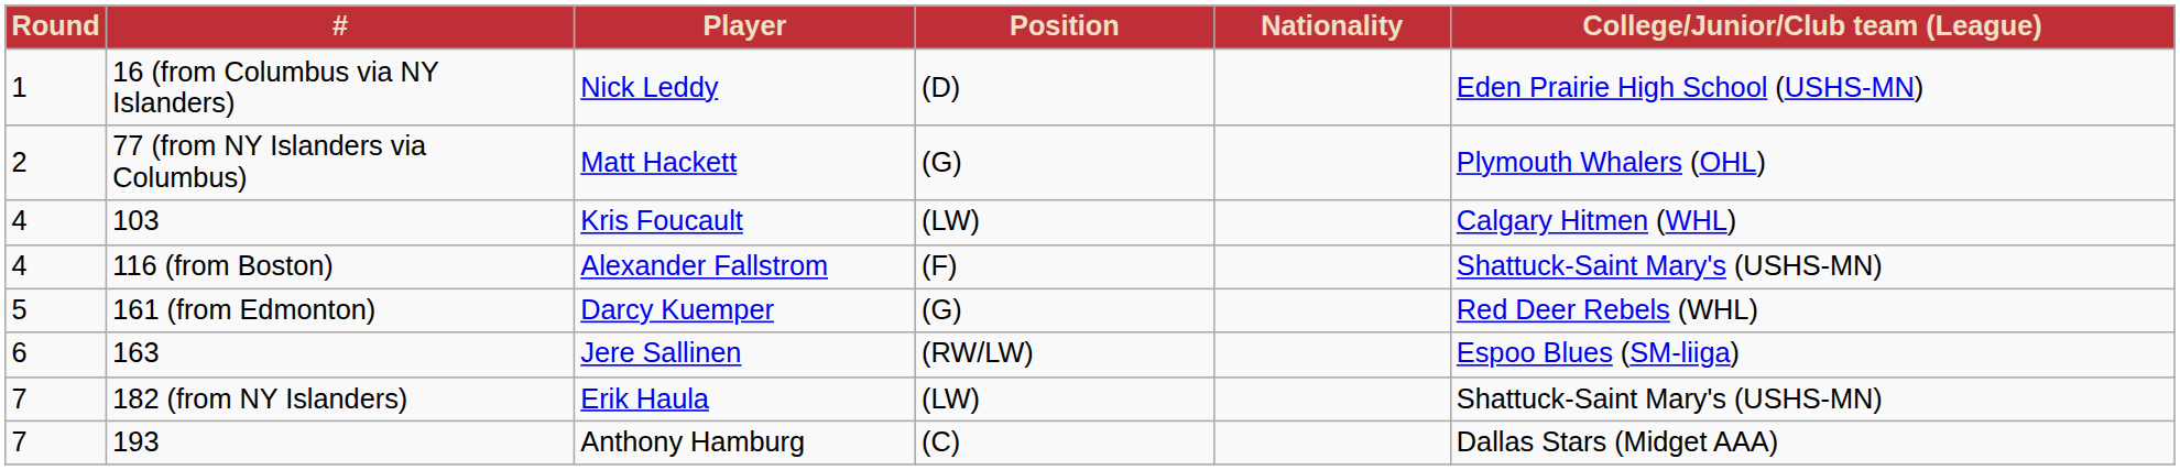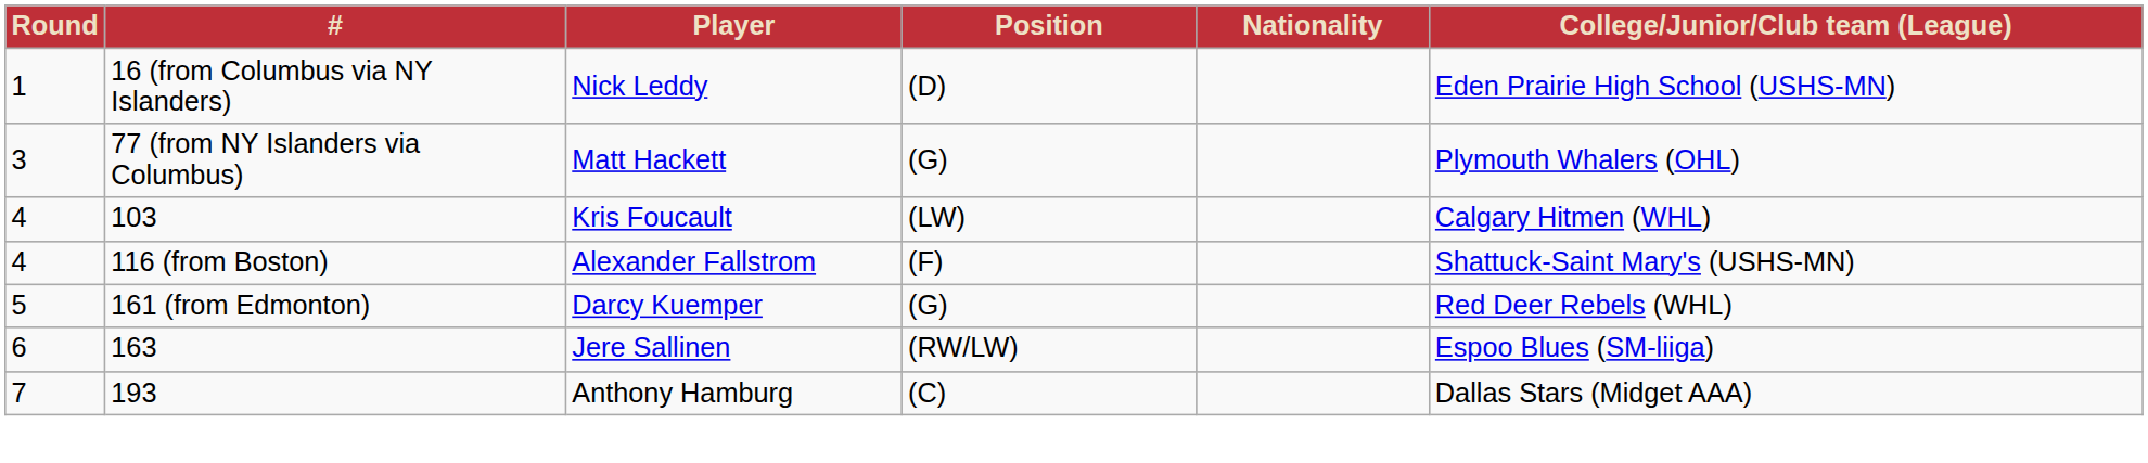 <table class="wikitable">
 <tr>
 <th style="background: #bf2f38; color:#eee1c5" width="3.0%">Round</th>
 <th style="background: #bf2f38; color:#eee1c5" width="22.0%">#</th>
 <th style="background: #bf2f38; color:#eee1c5" width="16.0%">Player</th>
 <th style="background: #bf2f38; color:#eee1c5" width="14.0%">Position</th>
 <th style="background: #bf2f38; color:#eee1c5" width="11.0%">Nationality</th>
 <th style="background: #bf2f38; color:#eee1c5" width="100.0%">College/Junior/Club team (League)</th>
 </tr>
 <tr>
 <td>1</td>
 <td>16 (from Columbus via NY Islanders)</td>
 <td><a href='#'>Nick Leddy</a></td>
 <td>(D)</td>
 <td></td>
 <td><a href='#'>Eden Prairie High School</a> (<a href='#'>USHS-MN</a>)</td>
 </tr>
 <tr>
-<td>2</td>
+<td>3</td>
 <td>77 (from NY Islanders via Columbus)</td>
 <td><a href='#'>Matt Hackett</a></td>
 <td>(G)</td>
 <td></td>
 <td><a href='#'>Plymouth Whalers</a> (<a href='#'>OHL</a>)</td>
 </tr>
 <tr>
 <td>4</td>
 <td>103</td>
 <td><a href='#'>Kris Foucault</a></td>
 <td>(LW)</td>
 <td></td>
 <td><a href='#'>Calgary Hitmen</a> (<a href='#'>WHL</a>)</td>
 </tr>
 <tr>
 <td>4</td>
 <td>116 (from Boston)</td>
 <td><a href='#'>Alexander Fallstrom</a></td>
 <td>(F)</td>
 <td></td>
 <td><a href='#'>Shattuck-Saint Mary's</a> (USHS-MN)</td>
 </tr>
 <tr>
 <td>5</td>
 <td>161 (from Edmonton)</td>
 <td><a href='#'>Darcy Kuemper</a></td>
 <td>(G)</td>
 <td></td>
 <td><a href='#'>Red Deer Rebels</a> (WHL)</td>
 </tr>
 <tr>
 <td>6</td>
 <td>163</td>
 <td><a href='#'>Jere Sallinen</a></td>
 <td>(RW/LW)</td>
 <td></td>
 <td><a href='#'>Espoo Blues</a> (<a href='#'>SM-liiga</a>)</td>
 </tr>
 <tr>
 <td>7</td>
-<td>182 (from NY Islanders)</td>
-<td><a href='#'>Erik Haula</a></td>
-<td>(LW)</td>
-<td></td>
-<td>Shattuck-Saint Mary's (USHS-MN)</td>
-</tr>
-<tr>
-<td>7</td>
 <td>193</td>
 <td>Anthony Hamburg</td>
 <td>(C)</td>
 <td></td>
 <td>Dallas Stars (Midget AAA)</td>
 </tr>
 </table>
